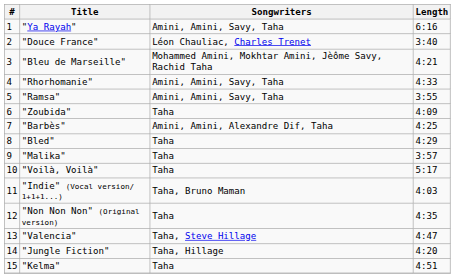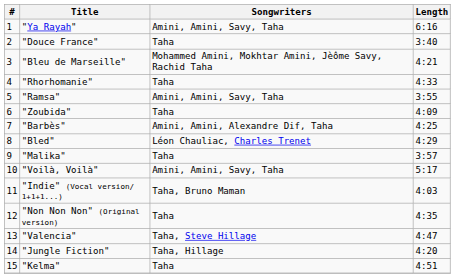 <table class="wikitable">
 <tr>
 <th align="center">#</th>
 <th align="center" width="180">Title</th>
 <th align="center" width="370">Songwriters</th>
 <th align="center">Length</th>
 </tr>
 <tr>
 <td>1</td>
 <td>"<a href='#'>Ya Rayah</a>"</td>
 <td>Amini, Amini, Savy, Taha</td>
 <td>6:16</td>
 </tr>
 <tr>
 <td>2</td>
 <td>"Douce France"</td>
-<td>Léon Chauliac, <a href='#'>Charles Trenet</a></td>
+<td>Taha</td>
 <td>3:40</td>
 </tr>
 <tr>
 <td>3</td>
 <td>"Bleu de Marseille"</td>
 <td>Mohammed Amini, Mokhtar Amini, Jèôme Savy, Rachid Taha</td>
 <td>4:21</td>
 </tr>
 <tr>
 <td>4</td>
 <td>"Rhorhomanie"</td>
-<td>Amini, Amini, Savy, Taha</td>
+<td>Taha</td>
 <td>4:33</td>
 </tr>
 <tr>
 <td>5</td>
 <td>"Ramsa"</td>
 <td>Amini, Amini, Savy, Taha</td>
 <td>3:55</td>
 </tr>
 <tr>
 <td>6</td>
 <td>"Zoubida"</td>
 <td>Taha</td>
 <td>4:09</td>
 </tr>
 <tr>
 <td>7</td>
 <td>"Barbès"</td>
 <td>Amini, Amini, Alexandre Dif, Taha</td>
 <td>4:25</td>
 </tr>
 <tr>
 <td>8</td>
 <td>"Bled"</td>
-<td>Taha</td>
+<td>Léon Chauliac, <a href='#'>Charles Trenet</a></td>
 <td>4:29</td>
 </tr>
 <tr>
 <td>9</td>
 <td>"Malika"</td>
 <td>Taha</td>
 <td>3:57</td>
 </tr>
 <tr>
 <td>10</td>
 <td>"Voilà, Voilà"</td>
-<td>Taha</td>
+<td>Amini, Amini, Savy, Taha</td>
 <td>5:17</td>
 </tr>
 <tr>
 <td>11</td>
 <td>"Indie" <small>(Vocal version/ 1+1+1...)</small></td>
 <td>Taha, Bruno Maman</td>
 <td>4:03</td>
 </tr>
 <tr>
 <td>12</td>
 <td>"Non Non Non" <small>(Original version)</small></td>
 <td>Taha</td>
 <td>4:35</td>
 </tr>
 <tr>
 <td>13</td>
 <td>"Valencia"</td>
 <td>Taha, <a href='#'>Steve Hillage</a></td>
 <td>4:47</td>
 </tr>
 <tr>
 <td>14</td>
 <td>"Jungle Fiction"</td>
 <td>Taha, Hillage</td>
 <td>4:20</td>
 </tr>
 <tr>
 <td>15</td>
 <td>"Kelma"</td>
 <td>Taha</td>
 <td>4:51</td>
 </tr>
 <tr>
 </tr>
 </table>
